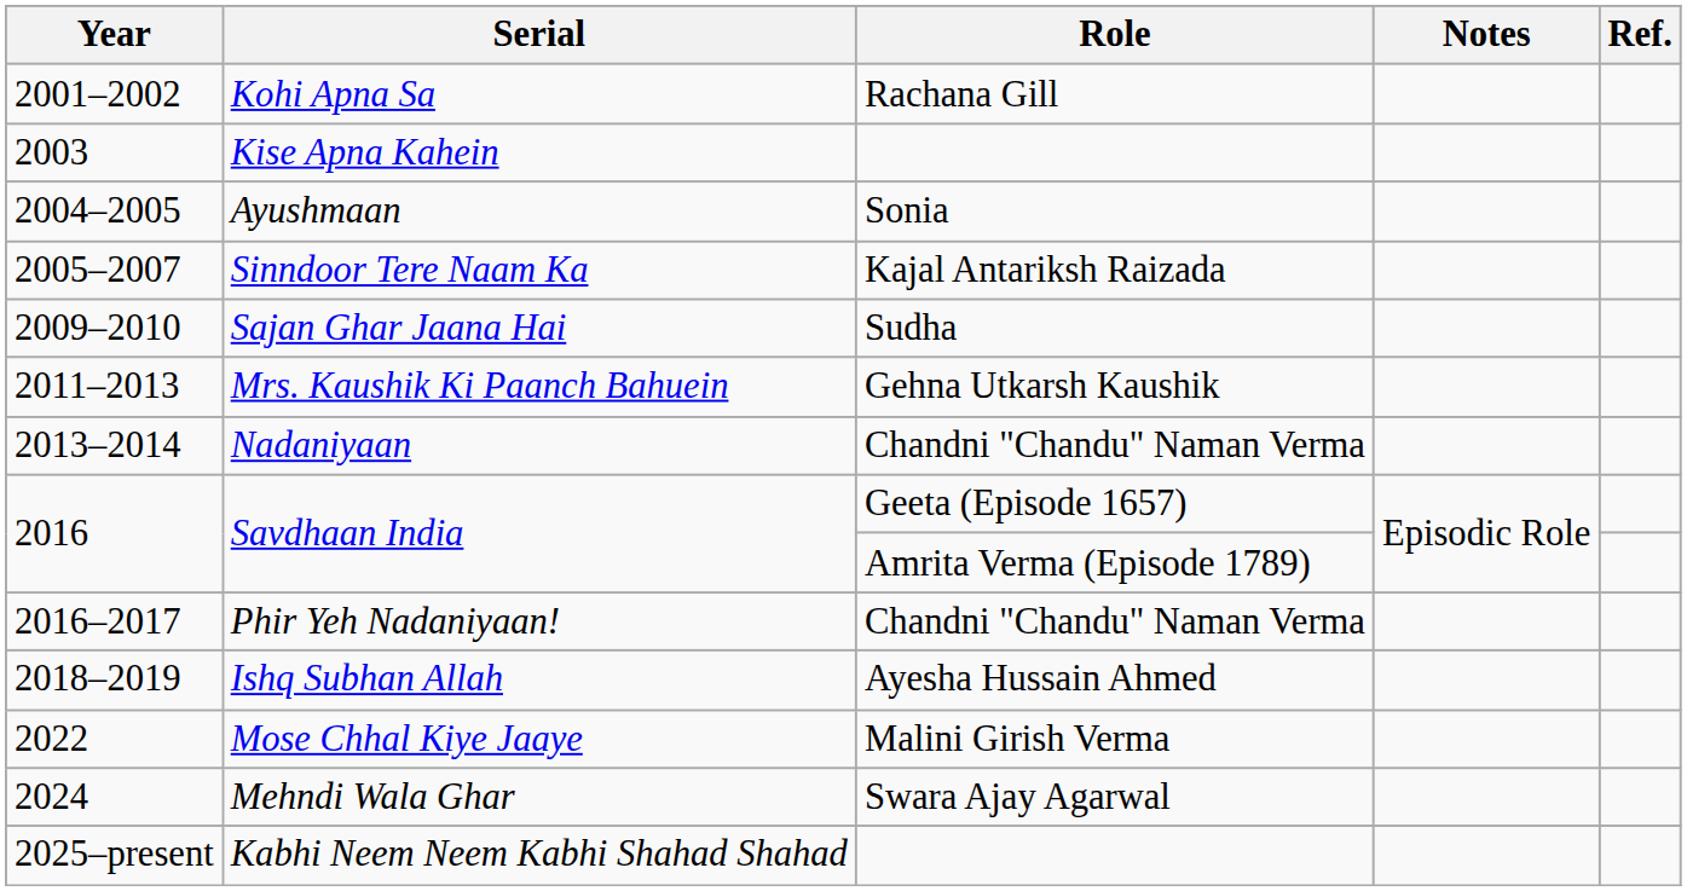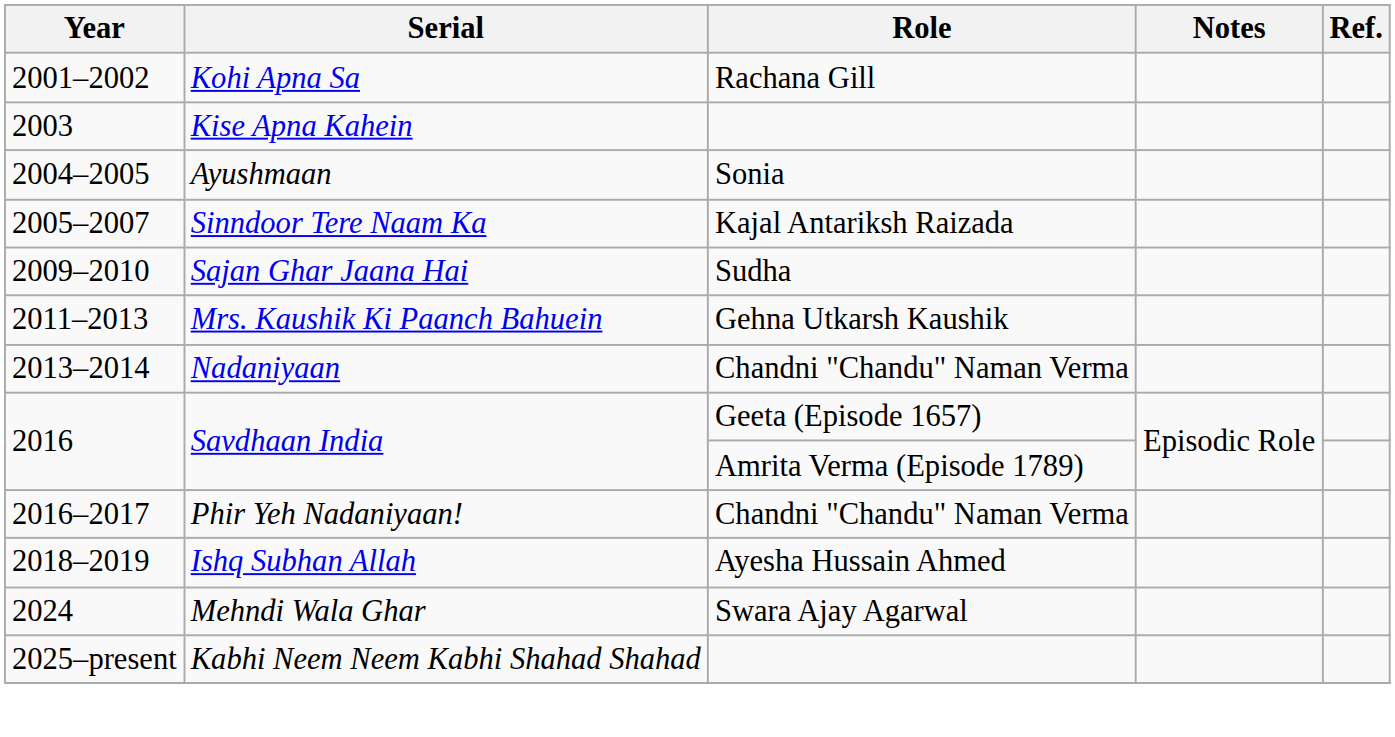 <table class="wikitable sortable">
 <tr>
 <th>Year</th>
 <th>Serial</th>
 <th>Role</th>
 <th>Notes</th>
 <th>Ref.</th>
 </tr>
 <tr>
 <td>2001–2002</td>
 <td><em><a href='#'>Kohi Apna Sa</a></em></td>
 <td>Rachana Gill</td>
 <td></td>
 <td></td>
 </tr>
 <tr>
 <td>2003</td>
 <td><em><a href='#'>Kise Apna Kahein</a></em></td>
 <td></td>
 <td></td>
 <td></td>
 </tr>
 <tr>
 <td>2004–2005</td>
 <td><em>Ayushmaan</em></td>
 <td>Sonia</td>
 <td></td>
 <td></td>
 </tr>
 <tr>
 <td>2005–2007</td>
 <td><em><a href='#'>Sinndoor Tere Naam Ka</a></em></td>
 <td>Kajal Antariksh Raizada</td>
 <td></td>
 <td></td>
 </tr>
 <tr>
 <td>2009–2010</td>
 <td><em><a href='#'>Sajan Ghar Jaana Hai</a></em></td>
 <td>Sudha</td>
 <td></td>
 <td></td>
 </tr>
 <tr>
 <td>2011–2013</td>
 <td><em><a href='#'>Mrs. Kaushik Ki Paanch Bahuein</a></em></td>
 <td>Gehna Utkarsh Kaushik</td>
 <td></td>
 <td></td>
 </tr>
 <tr>
 <td>2013–2014</td>
 <td><em><a href='#'>Nadaniyaan</a></em></td>
 <td>Chandni "Chandu" Naman Verma</td>
 <td></td>
 <td></td>
 </tr>
 <tr>
 <td rowspan = "2">2016</td>
 <td rowspan = "2"><em><a href='#'>Savdhaan India</a></em></td>
 <td>Geeta (Episode 1657)</td>
 <td rowspan = "2">Episodic Role</td>
 <td></td>
 </tr>
 <tr>
 <td>Amrita Verma (Episode 1789)</td>
 <td></td>
 </tr>
 <tr>
 <td>2016–2017</td>
 <td><em>Phir Yeh Nadaniyaan!</em></td>
 <td>Chandni "Chandu" Naman Verma</td>
 <td></td>
 <td></td>
 </tr>
 <tr>
 <td>2018–2019</td>
 <td><em><a href='#'>Ishq Subhan Allah</a></em></td>
 <td>Ayesha Hussain Ahmed</td>
 <td></td>
 <td></td>
 </tr>
 <tr>
-<td>2022</td>
-<td><em><a href='#'>Mose Chhal Kiye Jaaye</a></em></td>
-<td>Malini Girish Verma</td>
-<td></td>
-<td></td>
-</tr>
-<tr>
 <td>2024</td>
 <td><em>Mehndi Wala Ghar</em></td>
 <td>Swara Ajay Agarwal</td>
 <td></td>
 <td></td>
 </tr>
 <tr>
 <td>2025–present</td>
 <td><em>Kabhi Neem Neem Kabhi Shahad Shahad</em></td>
 <td></td>
 <td></td>
 <td></td>
 </tr>
 <tr>
 </tr>
 </table>
